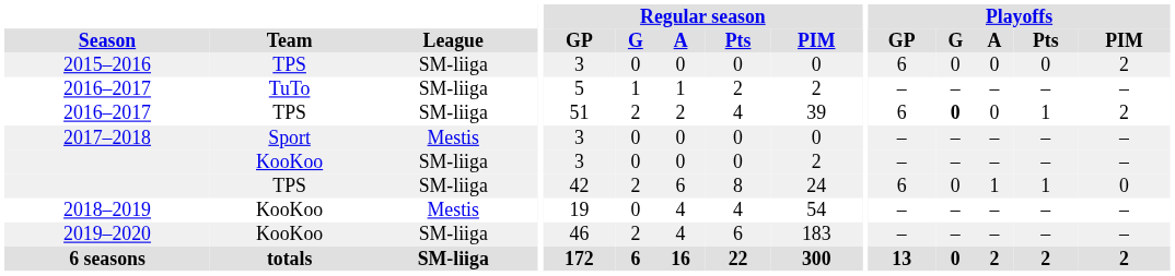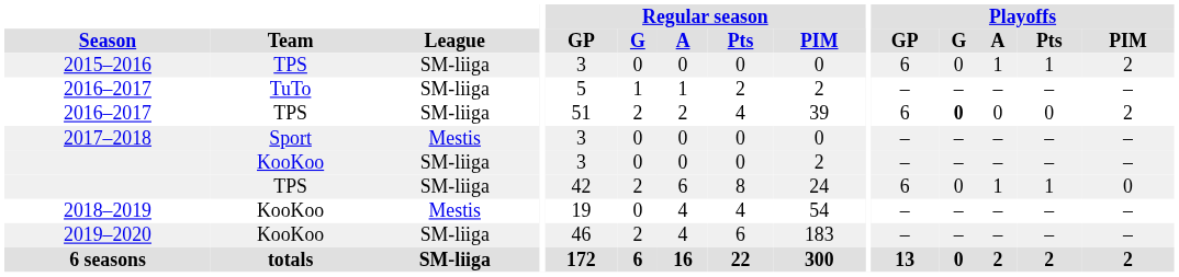 <table border="0" cellpadding="1" cellspacing="0" style="text-align:center; width:60em">
 <tr bgcolor="#e0e0e0">
 <th colspan="3" bgcolor="#ffffff"></th>
 <th rowspan="99" bgcolor="#ffffff"></th>
 <th colspan="5"><a href='#'>Regular season</a></th>
 <th rowspan="99" bgcolor="#ffffff"></th>
 <th colspan="5"><a href='#'>Playoffs</a></th>
 </tr>
 <tr bgcolor="#e0e0e0">
 <th><a href='#'>Season</a></th>
 <th>Team</th>
 <th>League</th>
 <th>GP</th>
 <th><a href='#'>G</a></th>
 <th><a href='#'>A</a></th>
 <th><a href='#'>Pts</a></th>
 <th><a href='#'>PIM</a></th>
 <th>GP</th>
 <th>G</th>
 <th>A</th>
 <th>Pts</th>
 <th>PIM</th>
 </tr>
 <tr - style="background-color: #f0f0f0">
 <td><a href='#'>2015–2016</a></td>
 <td><a href='#'>TPS</a></td>
 <td>SM-liiga</td>
 <td>3</td>
 <td>0</td>
 <td>0</td>
 <td>0</td>
 <td>0</td>
 <td>6</td>
 <td>0</td>
-<td>0</td>
-<td>0</td>
+<td>1</td>
+<td>1</td>
 <td>2</td>
 </tr>
 <tr>
 <td><a href='#'>2016–2017</a></td>
 <td><a href='#'>TuTo</a></td>
 <td>SM-liiga</td>
 <td>5</td>
 <td>1</td>
 <td>1</td>
 <td>2</td>
 <td>2</td>
 <td>–</td>
 <td>–</td>
 <td>–</td>
 <td>–</td>
 <td>–</td>
 </tr>
 <tr>
 <td><a href='#'>2016–2017</a></td>
 <td>TPS</td>
 <td>SM-liiga</td>
 <td>51</td>
 <td>2</td>
 <td>2</td>
 <td>4</td>
 <td>39</td>
 <td>6</td>
 <td><strong>0</strong></td>
 <td>0</td>
-<td>1</td>
+<td>0</td>
 <td>2</td>
 </tr>
 <tr style="background-color: #f0f0f0">
 <td><a href='#'>2017–2018</a></td>
 <td><a href='#'>Sport</a></td>
 <td><a href='#'>Mestis</a></td>
 <td>3</td>
 <td>0</td>
 <td>0</td>
 <td>0</td>
 <td>0</td>
 <td>–</td>
 <td>–</td>
 <td>–</td>
 <td>–</td>
 <td>–</td>
 </tr>
 <tr style="background-color: #f0f0f0">
 <td></td>
 <td><a href='#'>KooKoo</a></td>
 <td>SM-liiga</td>
 <td>3</td>
 <td>0</td>
 <td>0</td>
 <td>0</td>
 <td>2</td>
 <td>–</td>
 <td>–</td>
 <td>–</td>
 <td>–</td>
 <td>–</td>
 </tr>
 <tr style="background-color: #f0f0f0">
 <td></td>
 <td>TPS</td>
 <td>SM-liiga</td>
 <td>42</td>
 <td>2</td>
 <td>6</td>
 <td>8</td>
 <td>24</td>
 <td>6</td>
 <td>0</td>
 <td>1</td>
 <td>1</td>
 <td>0</td>
 </tr>
 <tr>
 <td><a href='#'>2018–2019</a></td>
 <td>KooKoo</td>
 <td><a href='#'>Mestis</a></td>
 <td>19</td>
 <td>0</td>
 <td>4</td>
 <td>4</td>
 <td>54</td>
 <td>–</td>
 <td>–</td>
 <td>–</td>
 <td>–</td>
 <td>–</td>
 </tr>
 <tr style="background-color: #f0f0f0">
 <td><a href='#'>2019–2020</a></td>
 <td>KooKoo</td>
 <td>SM-liiga</td>
 <td>46</td>
 <td>2</td>
 <td>4</td>
 <td>6</td>
 <td>183</td>
 <td>–</td>
 <td>–</td>
 <td>–</td>
 <td>–</td>
 <td>–</td>
 </tr>
 <tr style="text-align: center;" bgcolor="#e0e0e0">
 <th>6 seasons</th>
 <th>totals</th>
 <th>SM-liiga</th>
 <th>172</th>
 <th>6</th>
 <th>16</th>
 <th>22</th>
 <th>300</th>
 <th>13</th>
 <th>0</th>
 <th>2</th>
 <th>2</th>
 <th>2</th>
 </tr>
 </table>
